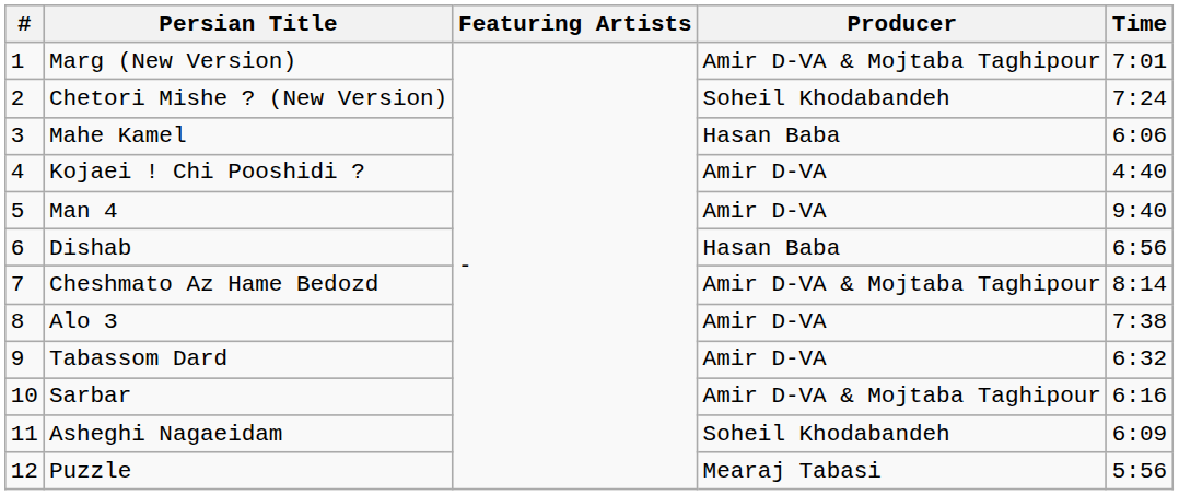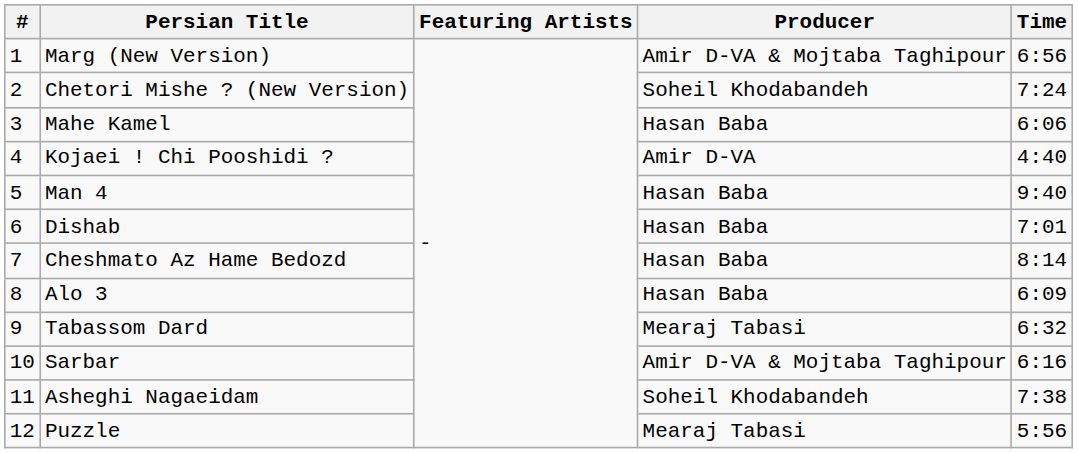 <table class="wikitable">
 <tr>
 <th>#</th>
 <th>Persian Title</th>
 <th>Featuring Artists</th>
 <th>Producer</th>
 <th>Time</th>
 </tr>
 <tr>
 <td>1</td>
 <td>Marg (New Version)</td>
 <td rowspan="12">-</td>
 <td>Amir D-VA & Mojtaba Taghipour</td>
-<td>7:01</td>
+<td>6:56</td>
 </tr>
 <tr>
 <td>2</td>
 <td>Chetori Mishe ? (New Version)</td>
 <td>Soheil Khodabandeh</td>
 <td>7:24</td>
 </tr>
 <tr>
 <td>3</td>
 <td>Mahe Kamel</td>
 <td>Hasan Baba</td>
 <td>6:06</td>
 </tr>
 <tr>
 <td>4</td>
 <td>Kojaei ! Chi Pooshidi ?</td>
 <td>Amir D-VA</td>
 <td>4:40</td>
 </tr>
 <tr>
 <td>5</td>
 <td>Man 4</td>
-<td>Amir D-VA</td>
+<td>Hasan Baba</td>
 <td>9:40</td>
 </tr>
 <tr>
 <td>6</td>
 <td>Dishab</td>
 <td>Hasan Baba</td>
-<td>6:56</td>
+<td>7:01</td>
 </tr>
 <tr>
 <td>7</td>
 <td>Cheshmato Az Hame Bedozd</td>
-<td>Amir D-VA & Mojtaba Taghipour</td>
+<td>Hasan Baba</td>
 <td>8:14</td>
 </tr>
 <tr>
 <td>8</td>
 <td>Alo 3</td>
-<td>Amir D-VA</td>
-<td>7:38</td>
+<td>Hasan Baba</td>
+<td>6:09</td>
 </tr>
 <tr>
 <td>9</td>
 <td>Tabassom Dard</td>
-<td>Amir D-VA</td>
+<td>Mearaj Tabasi</td>
 <td>6:32</td>
 </tr>
 <tr>
 <td>10</td>
 <td>Sarbar</td>
 <td>Amir D-VA & Mojtaba Taghipour</td>
 <td>6:16</td>
 </tr>
 <tr>
 <td>11</td>
 <td>Asheghi Nagaeidam</td>
 <td>Soheil Khodabandeh</td>
-<td>6:09</td>
+<td>7:38</td>
 </tr>
 <tr>
 <td>12</td>
 <td>Puzzle</td>
 <td>Mearaj Tabasi</td>
 <td>5:56</td>
 </tr>
 </table>
